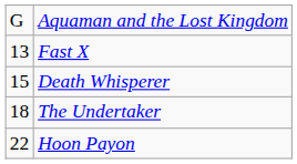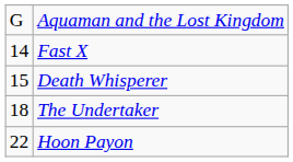 <table class="wikitable sortable" style="margin:auto; margin:auto;">
 <tr>
 <td>G</td>
 <td><em><a href='#'>Aquaman and the Lost Kingdom</a></em></td>
 </tr>
 <tr>
-<td>13</td>
+<td>14</td>
 <td><em><a href='#'>Fast X</a></em></td>
 </tr>
 <tr>
 <td>15</td>
 <td><em><a href='#'>Death Whisperer</a></em></td>
 </tr>
 <tr>
 <td>18</td>
 <td><em><a href='#'>The Undertaker</a></em></td>
 </tr>
 <tr>
 <td>22</td>
 <td><em><a href='#'>Hoon Payon</a></em></td>
 </tr>
 </table>
